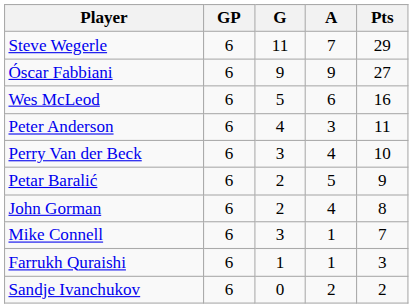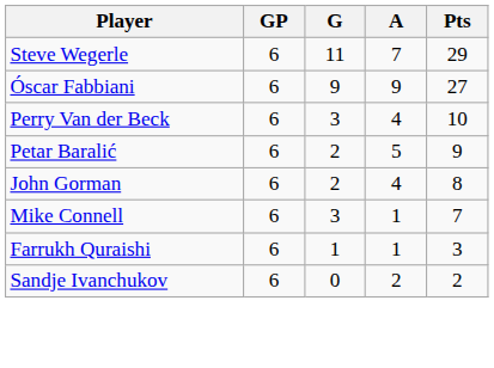 <table class="wikitable">
 <tr>
 <th style="width:35%;">Player</th>
 <th style="width:9%;">GP</th>
 <th style="width:9%;">G</th>
 <th style="width:9%;">A</th>
 <th style="width:9%;">Pts</th>
 </tr>
 <tr align=center>
 <td align=left><a href='#'>Steve Wegerle</a></td>
 <td>6</td>
 <td>11</td>
 <td>7</td>
 <td>29</td>
 </tr>
 <tr align=center>
 <td align=left><a href='#'>Óscar Fabbiani</a></td>
 <td>6</td>
 <td>9</td>
 <td>9</td>
 <td>27</td>
-</tr>
-<tr align=center>
-<td align=left><a href='#'>Wes McLeod</a></td>
-<td>6</td>
-<td>5</td>
-<td>6</td>
-<td>16</td>
-</tr>
-<tr align=center>
-<td align=left><a href='#'>Peter Anderson</a></td>
-<td>6</td>
-<td>4</td>
-<td>3</td>
-<td>11</td>
 </tr>
 <tr align=center>
 <td align=left><a href='#'>Perry Van der Beck</a></td>
 <td>6</td>
 <td>3</td>
 <td>4</td>
 <td>10</td>
 </tr>
 <tr align=center>
 <td align=left><a href='#'>Petar Baralić</a></td>
 <td>6</td>
 <td>2</td>
 <td>5</td>
 <td>9</td>
 </tr>
 <tr align=center>
 <td align=left><a href='#'>John Gorman</a></td>
 <td>6</td>
 <td>2</td>
 <td>4</td>
 <td>8</td>
 </tr>
 <tr align=center>
 <td align=left><a href='#'>Mike Connell</a></td>
 <td>6</td>
 <td>3</td>
 <td>1</td>
 <td>7</td>
 </tr>
 <tr align=center>
 <td align=left><a href='#'>Farrukh Quraishi</a></td>
 <td>6</td>
 <td>1</td>
 <td>1</td>
 <td>3</td>
 </tr>
 <tr align=center>
 <td align=left><a href='#'>Sandje Ivanchukov</a></td>
 <td>6</td>
 <td>0</td>
 <td>2</td>
 <td>2</td>
 </tr>
 </table>
